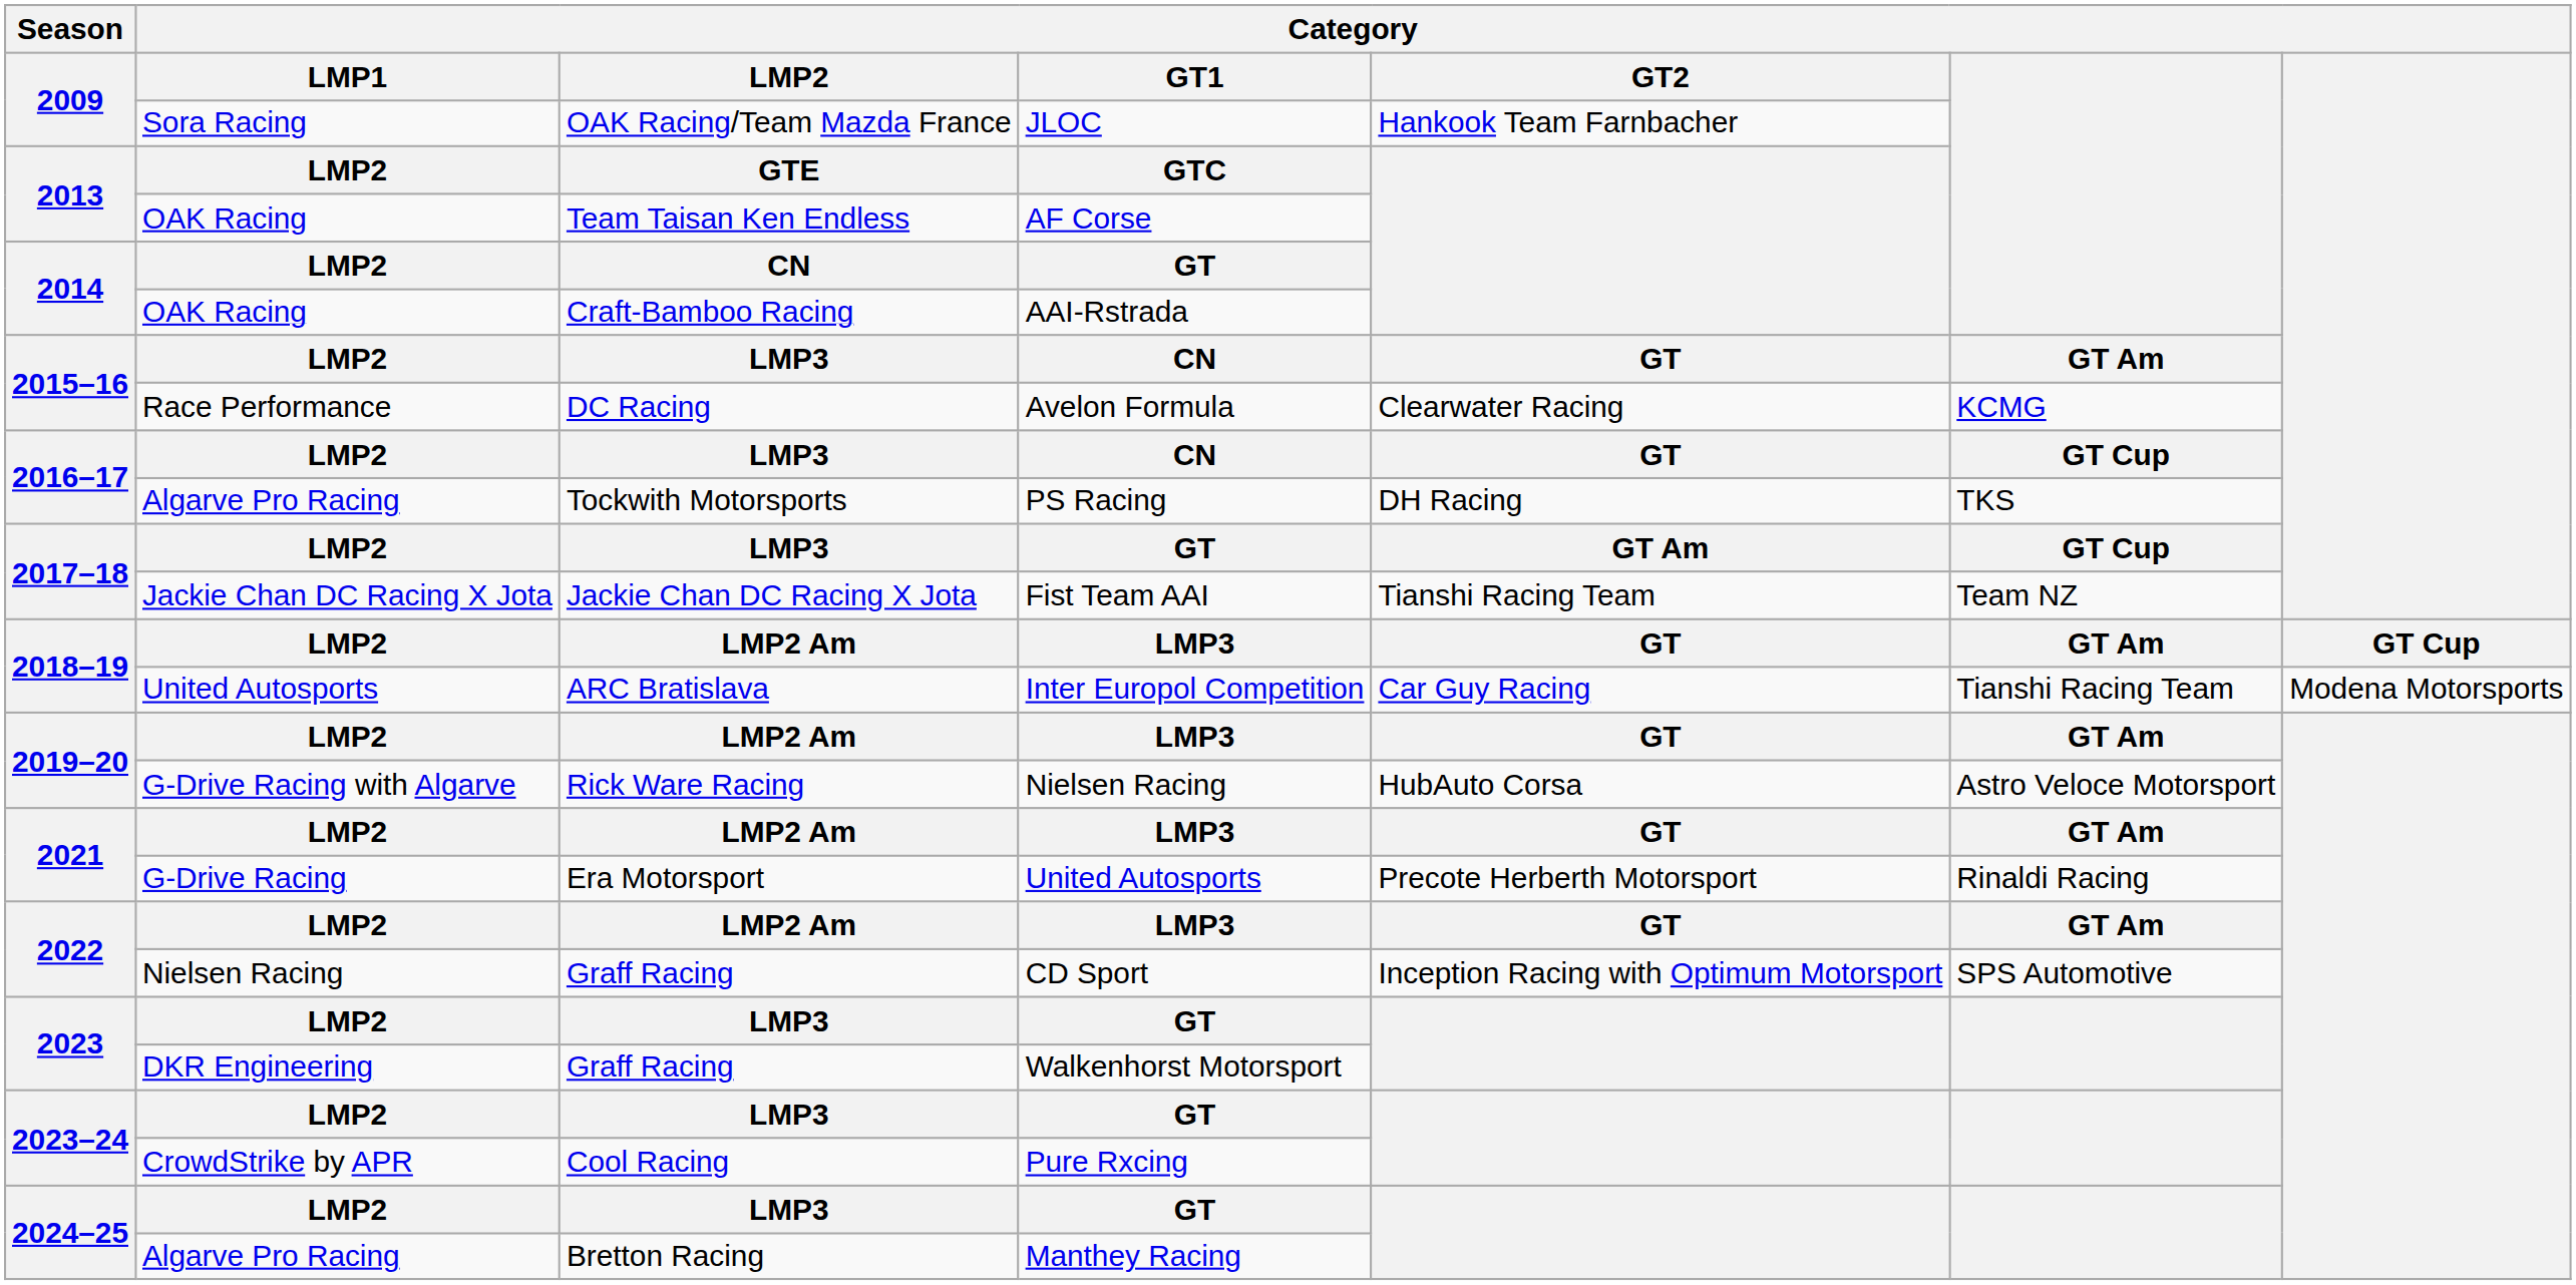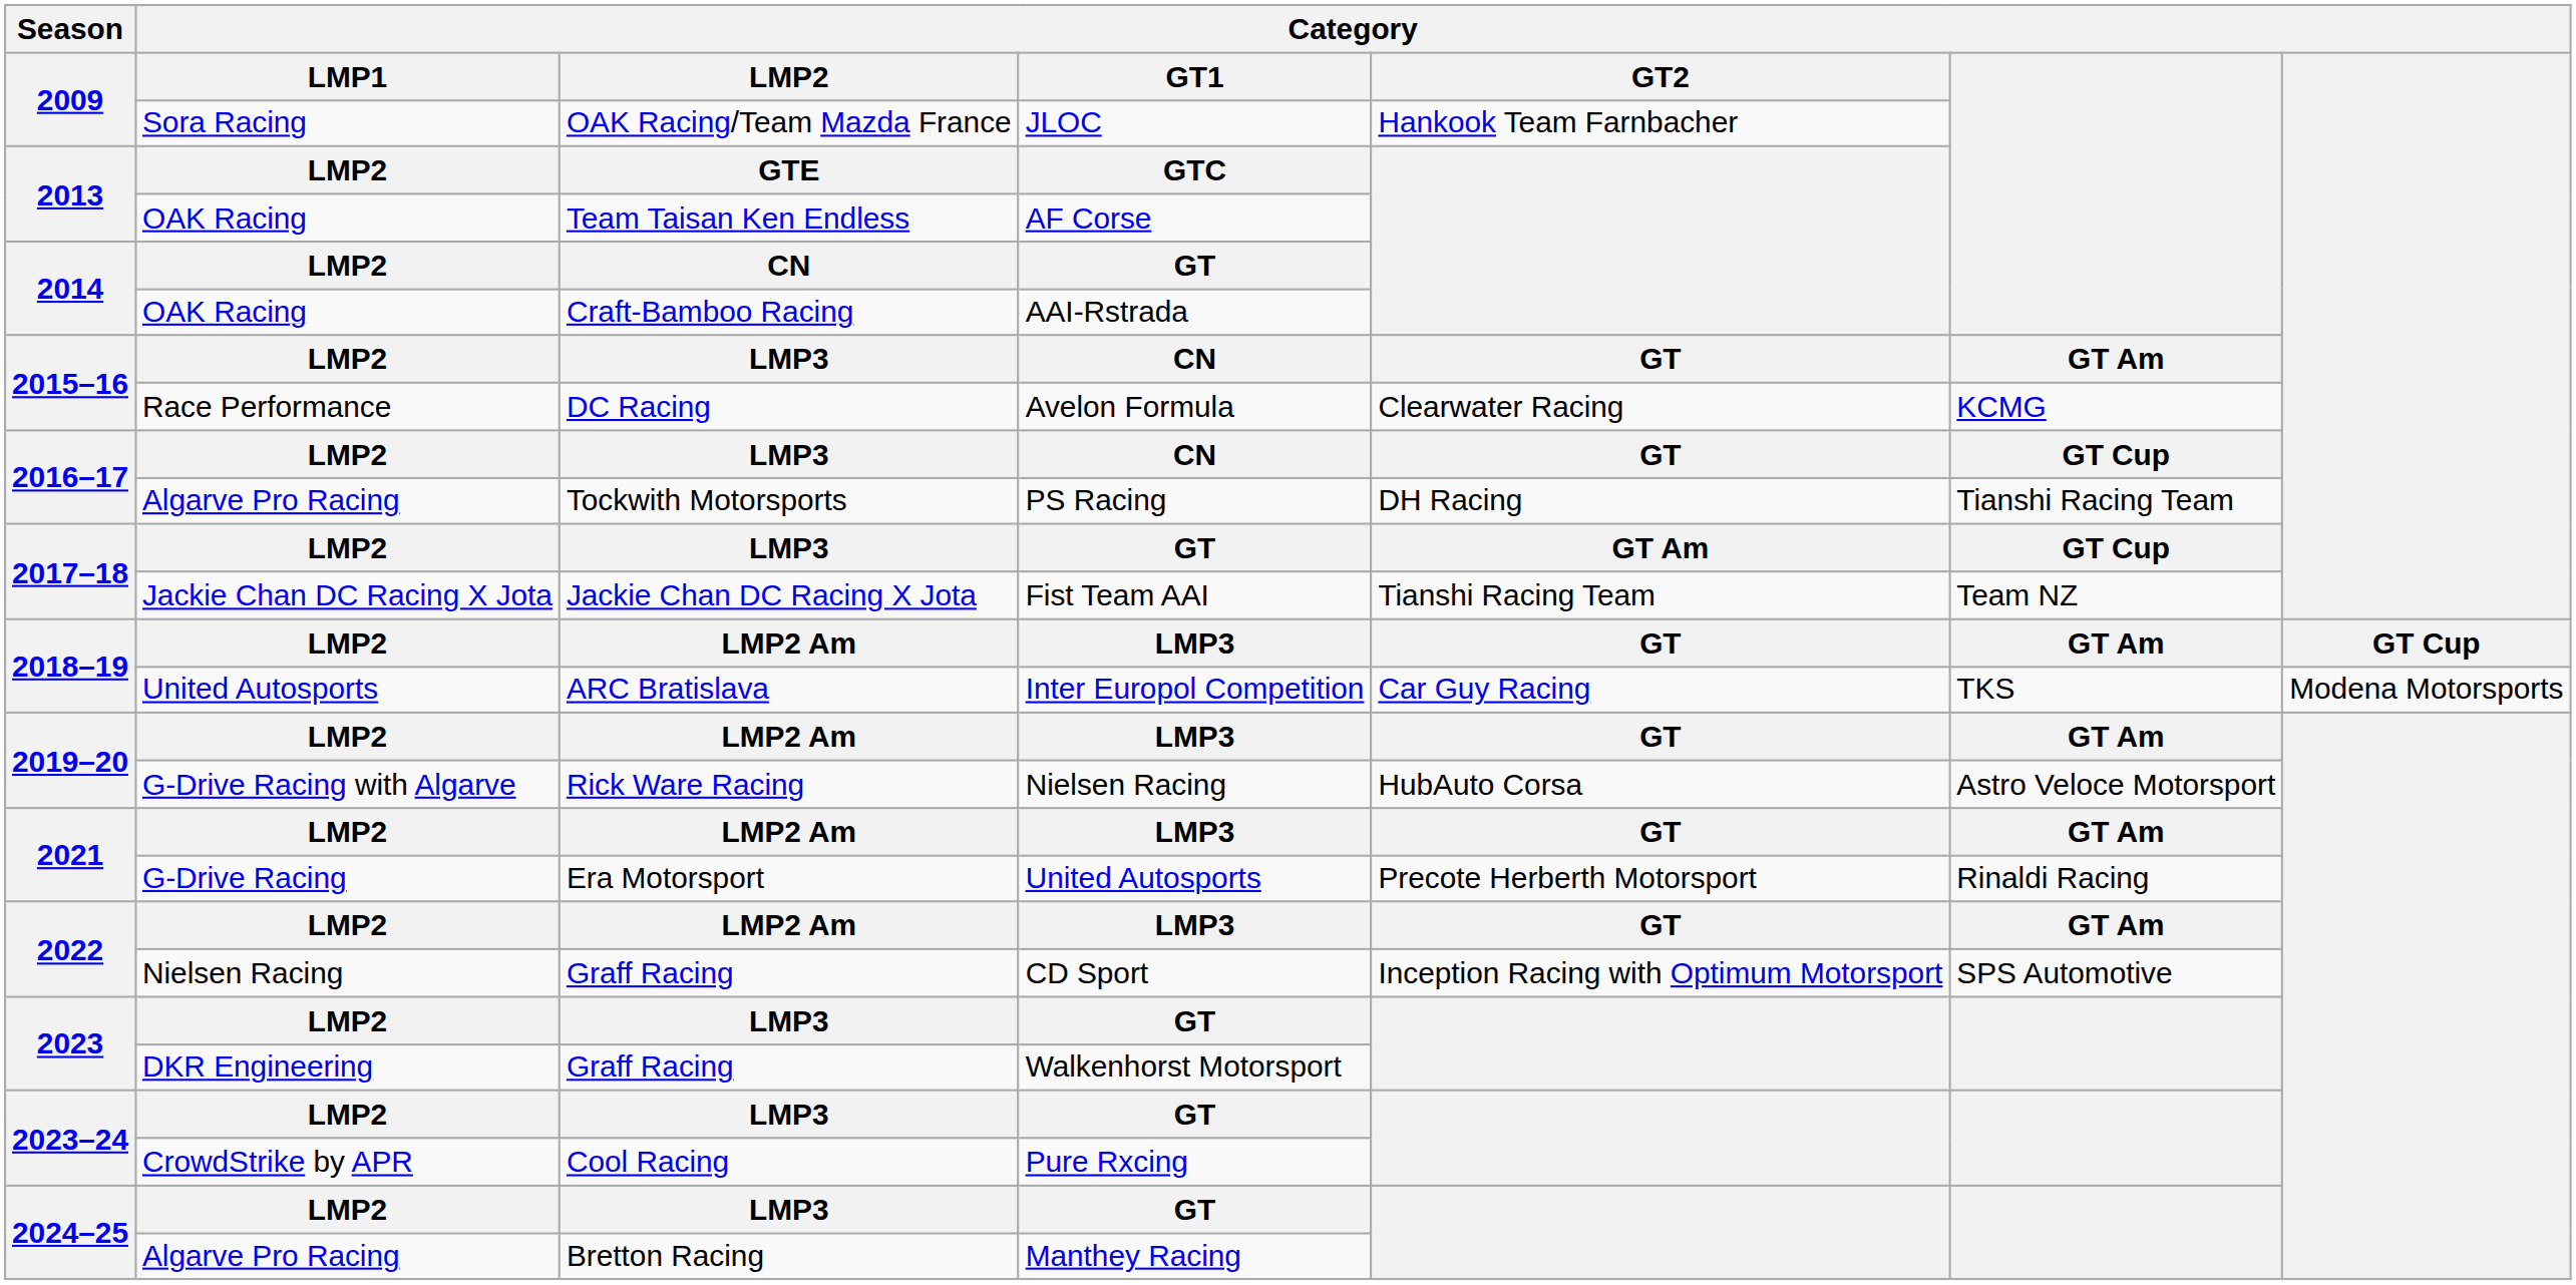 <table class="wikitable" style="font-size:90%;">
 <tr>
 <th>Season</th>
 <th colspan=6>Category</th>
 </tr>
 <tr>
 <th rowspan=2><a href='#'>2009</a></th>
 <th>LMP1</th>
 <th>LMP2</th>
 <th>GT1</th>
 <th>GT2</th>
 <th rowspan=6></th>
 <th rowspan=12></th>
 </tr>
 <tr>
 <td> <a href='#'>Sora Racing</a></td>
 <td> <a href='#'>OAK Racing</a>/Team <a href='#'>Mazda</a> France</td>
 <td> <a href='#'>JLOC</a></td>
 <td> <a href='#'>Hankook</a> Team Farnbacher</td>
 </tr>
 <tr>
 <th rowspan=2><a href='#'>2013</a></th>
 <th>LMP2</th>
 <th>GTE</th>
 <th>GTC</th>
 <th rowspan=4></th>
 </tr>
 <tr>
 <td> <a href='#'>OAK Racing</a></td>
 <td> <a href='#'>Team Taisan Ken Endless</a></td>
 <td> <a href='#'>AF Corse</a></td>
 </tr>
 <tr>
 <th rowspan=2><a href='#'>2014</a></th>
 <th>LMP2</th>
 <th>CN</th>
 <th>GT</th>
 </tr>
 <tr>
 <td> <a href='#'>OAK Racing</a></td>
 <td> <a href='#'>Craft-Bamboo Racing</a></td>
 <td> AAI-Rstrada</td>
 </tr>
 <tr>
 <th rowspan=2><a href='#'>2015–16</a></th>
 <th>LMP2</th>
 <th>LMP3</th>
 <th>CN</th>
 <th>GT</th>
 <th>GT Am</th>
 </tr>
 <tr>
 <td> Race Performance</td>
 <td> <a href='#'>DC Racing</a></td>
 <td> Avelon Formula</td>
 <td> Clearwater Racing</td>
 <td> <a href='#'>KCMG</a></td>
 </tr>
 <tr>
 <th rowspan=2><a href='#'>2016–17</a></th>
 <th>LMP2</th>
 <th>LMP3</th>
 <th>CN</th>
 <th>GT</th>
 <th>GT Cup</th>
 </tr>
 <tr>
 <td> <a href='#'>Algarve Pro Racing</a></td>
 <td> Tockwith Motorsports</td>
 <td> PS Racing</td>
 <td> DH Racing</td>
-<td> TKS</td>
+<td> Tianshi Racing Team</td>
 </tr>
 <tr>
 <th rowspan=2><a href='#'>2017–18</a></th>
 <th>LMP2</th>
 <th>LMP3</th>
 <th>GT</th>
 <th>GT Am</th>
 <th>GT Cup</th>
 </tr>
 <tr>
 <td> <a href='#'>Jackie Chan DC Racing X Jota</a></td>
 <td> <a href='#'>Jackie Chan DC Racing X Jota</a></td>
 <td> Fist Team AAI</td>
 <td> Tianshi Racing Team</td>
 <td> Team NZ</td>
 </tr>
 <tr>
 <th rowspan=2><a href='#'>2018–19</a></th>
 <th>LMP2</th>
 <th>LMP2 Am</th>
 <th>LMP3</th>
 <th>GT</th>
 <th>GT Am</th>
 <th>GT Cup</th>
 </tr>
 <tr>
 <td> <a href='#'>United Autosports</a></td>
 <td> <a href='#'>ARC Bratislava</a></td>
 <td> <a href='#'>Inter Europol Competition</a></td>
 <td> <a href='#'>Car Guy Racing</a></td>
-<td> Tianshi Racing Team</td>
+<td> TKS</td>
 <td> Modena Motorsports</td>
 </tr>
 <tr>
 <th rowspan=2><a href='#'>2019–20</a></th>
 <th>LMP2</th>
 <th>LMP2 Am</th>
 <th>LMP3</th>
 <th>GT</th>
 <th>GT Am</th>
 <th rowspan="12"></th>
 </tr>
 <tr>
 <td> <a href='#'>G-Drive Racing</a> with <a href='#'>Algarve</a></td>
 <td> <a href='#'>Rick Ware Racing</a></td>
 <td> Nielsen Racing</td>
 <td> HubAuto Corsa</td>
 <td> Astro Veloce Motorsport</td>
 </tr>
 <tr>
 <th rowspan="2"><a href='#'>2021</a></th>
 <th>LMP2</th>
 <th>LMP2 Am</th>
 <th>LMP3</th>
 <th>GT</th>
 <th>GT Am</th>
 </tr>
 <tr>
 <td> <a href='#'>G-Drive Racing</a></td>
 <td> Era Motorsport</td>
 <td> <a href='#'>United Autosports</a></td>
 <td> Precote Herberth Motorsport</td>
 <td> Rinaldi Racing</td>
 </tr>
 <tr>
 <th rowspan="2"><a href='#'>2022</a></th>
 <th>LMP2</th>
 <th>LMP2 Am</th>
 <th>LMP3</th>
 <th>GT</th>
 <th>GT Am</th>
 </tr>
 <tr>
 <td> Nielsen Racing</td>
 <td> <a href='#'>Graff Racing</a></td>
 <td> CD Sport</td>
 <td> Inception Racing with <a href='#'>Optimum Motorsport</a></td>
 <td> SPS Automotive</td>
 </tr>
 <tr>
 <th rowspan="2"><a href='#'>2023</a></th>
 <th>LMP2</th>
 <th>LMP3</th>
 <th>GT</th>
 <th rowspan="2"></th>
 <th rowspan="2"></th>
 </tr>
 <tr>
 <td> <a href='#'>DKR Engineering</a></td>
 <td> <a href='#'>Graff Racing</a></td>
 <td> Walkenhorst Motorsport</td>
 </tr>
 <tr>
 <th rowspan="2"><a href='#'>2023–24</a></th>
 <th>LMP2</th>
 <th>LMP3</th>
 <th>GT</th>
 <th rowspan="2"></th>
 <th rowspan="2"></th>
 </tr>
 <tr>
 <td> <a href='#'>CrowdStrike</a> by <a href='#'>APR</a></td>
 <td> <a href='#'>Cool Racing</a></td>
 <td> <a href='#'>Pure Rxcing</a></td>
 </tr>
 <tr>
 <th rowspan="2"><a href='#'>2024–25</a></th>
 <th>LMP2</th>
 <th>LMP3</th>
 <th>GT</th>
 <th rowspan="2"></th>
 <th rowspan="2"></th>
 </tr>
 <tr>
 <td> <a href='#'>Algarve Pro Racing</a></td>
 <td> Bretton Racing</td>
 <td> <a href='#'>Manthey Racing</a></td>
 </tr>
 </table>
